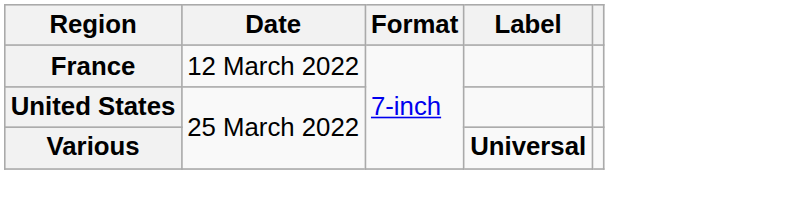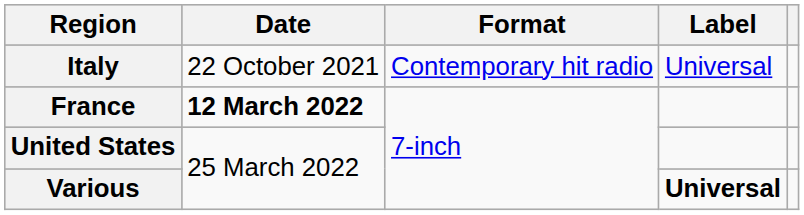 <table class="wikitable plainrowheaders">
 <tr>
 <th scope="col">Region</th>
 <th scope="col">Date</th>
 <th scope="col">Format</th>
 <th scope="col">Label</th>
 <th scope="col"></th>
 </tr>
 <tr>
+<th scope="row">Italy</th>
+<td>22 October 2021</td>
+<td><a href='#'>Contemporary hit radio</a></td>
+<td><a href='#'>Universal</a></td>
+<td></td>
+</tr>
+<tr>
 <th scope="row">France</th>
-<td>12 March 2022</td>
+<td><strong>12 March 2022</strong></td>
 <td rowspan="3"><a href='#'>7-inch</a></td>
 <td></td>
 <td></td>
 </tr>
 <tr>
 <th scope="row">United States</th>
 <td rowspan="2">25 March 2022</td>
 <td></td>
 <td></td>
 </tr>
 <tr>
 <th scope="row">Various</th>
 <td><strong>Universal</strong></td>
 <td></td>
 </tr>
 </table>
